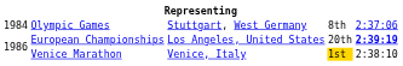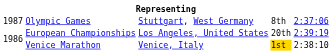 <table>
 <tr>
 <th colspan="5">Representing </th>
 </tr>
 <tr>
-<td>1984</td>
+<td>1987</td>
 <td><a href='#'>Olympic Games</a></td>
 <td><a href='#'>Stuttgart</a>, <a href='#'>West Germany</a></td>
 <td>8th</td>
 <td><a href='#'>2:37:06</a></td>
 </tr>
 <tr>
 <td rowspan=2>1986</td>
 <td><a href='#'>European Championships</a></td>
 <td><a href='#'>Los Angeles, United States</a></td>
 <td>20th</td>
-<td><strong><a href='#'>2:39:19</a></strong></td>
+<td><a href='#'>2:39:19</a></td>
 </tr>
 <tr>
 <td><a href='#'>Venice Marathon</a></td>
 <td><a href='#'>Venice, Italy</a></td>
 <td bgcolor="gold">1st</td>
 <td>2:38:10</td>
 </tr>
 </table>
